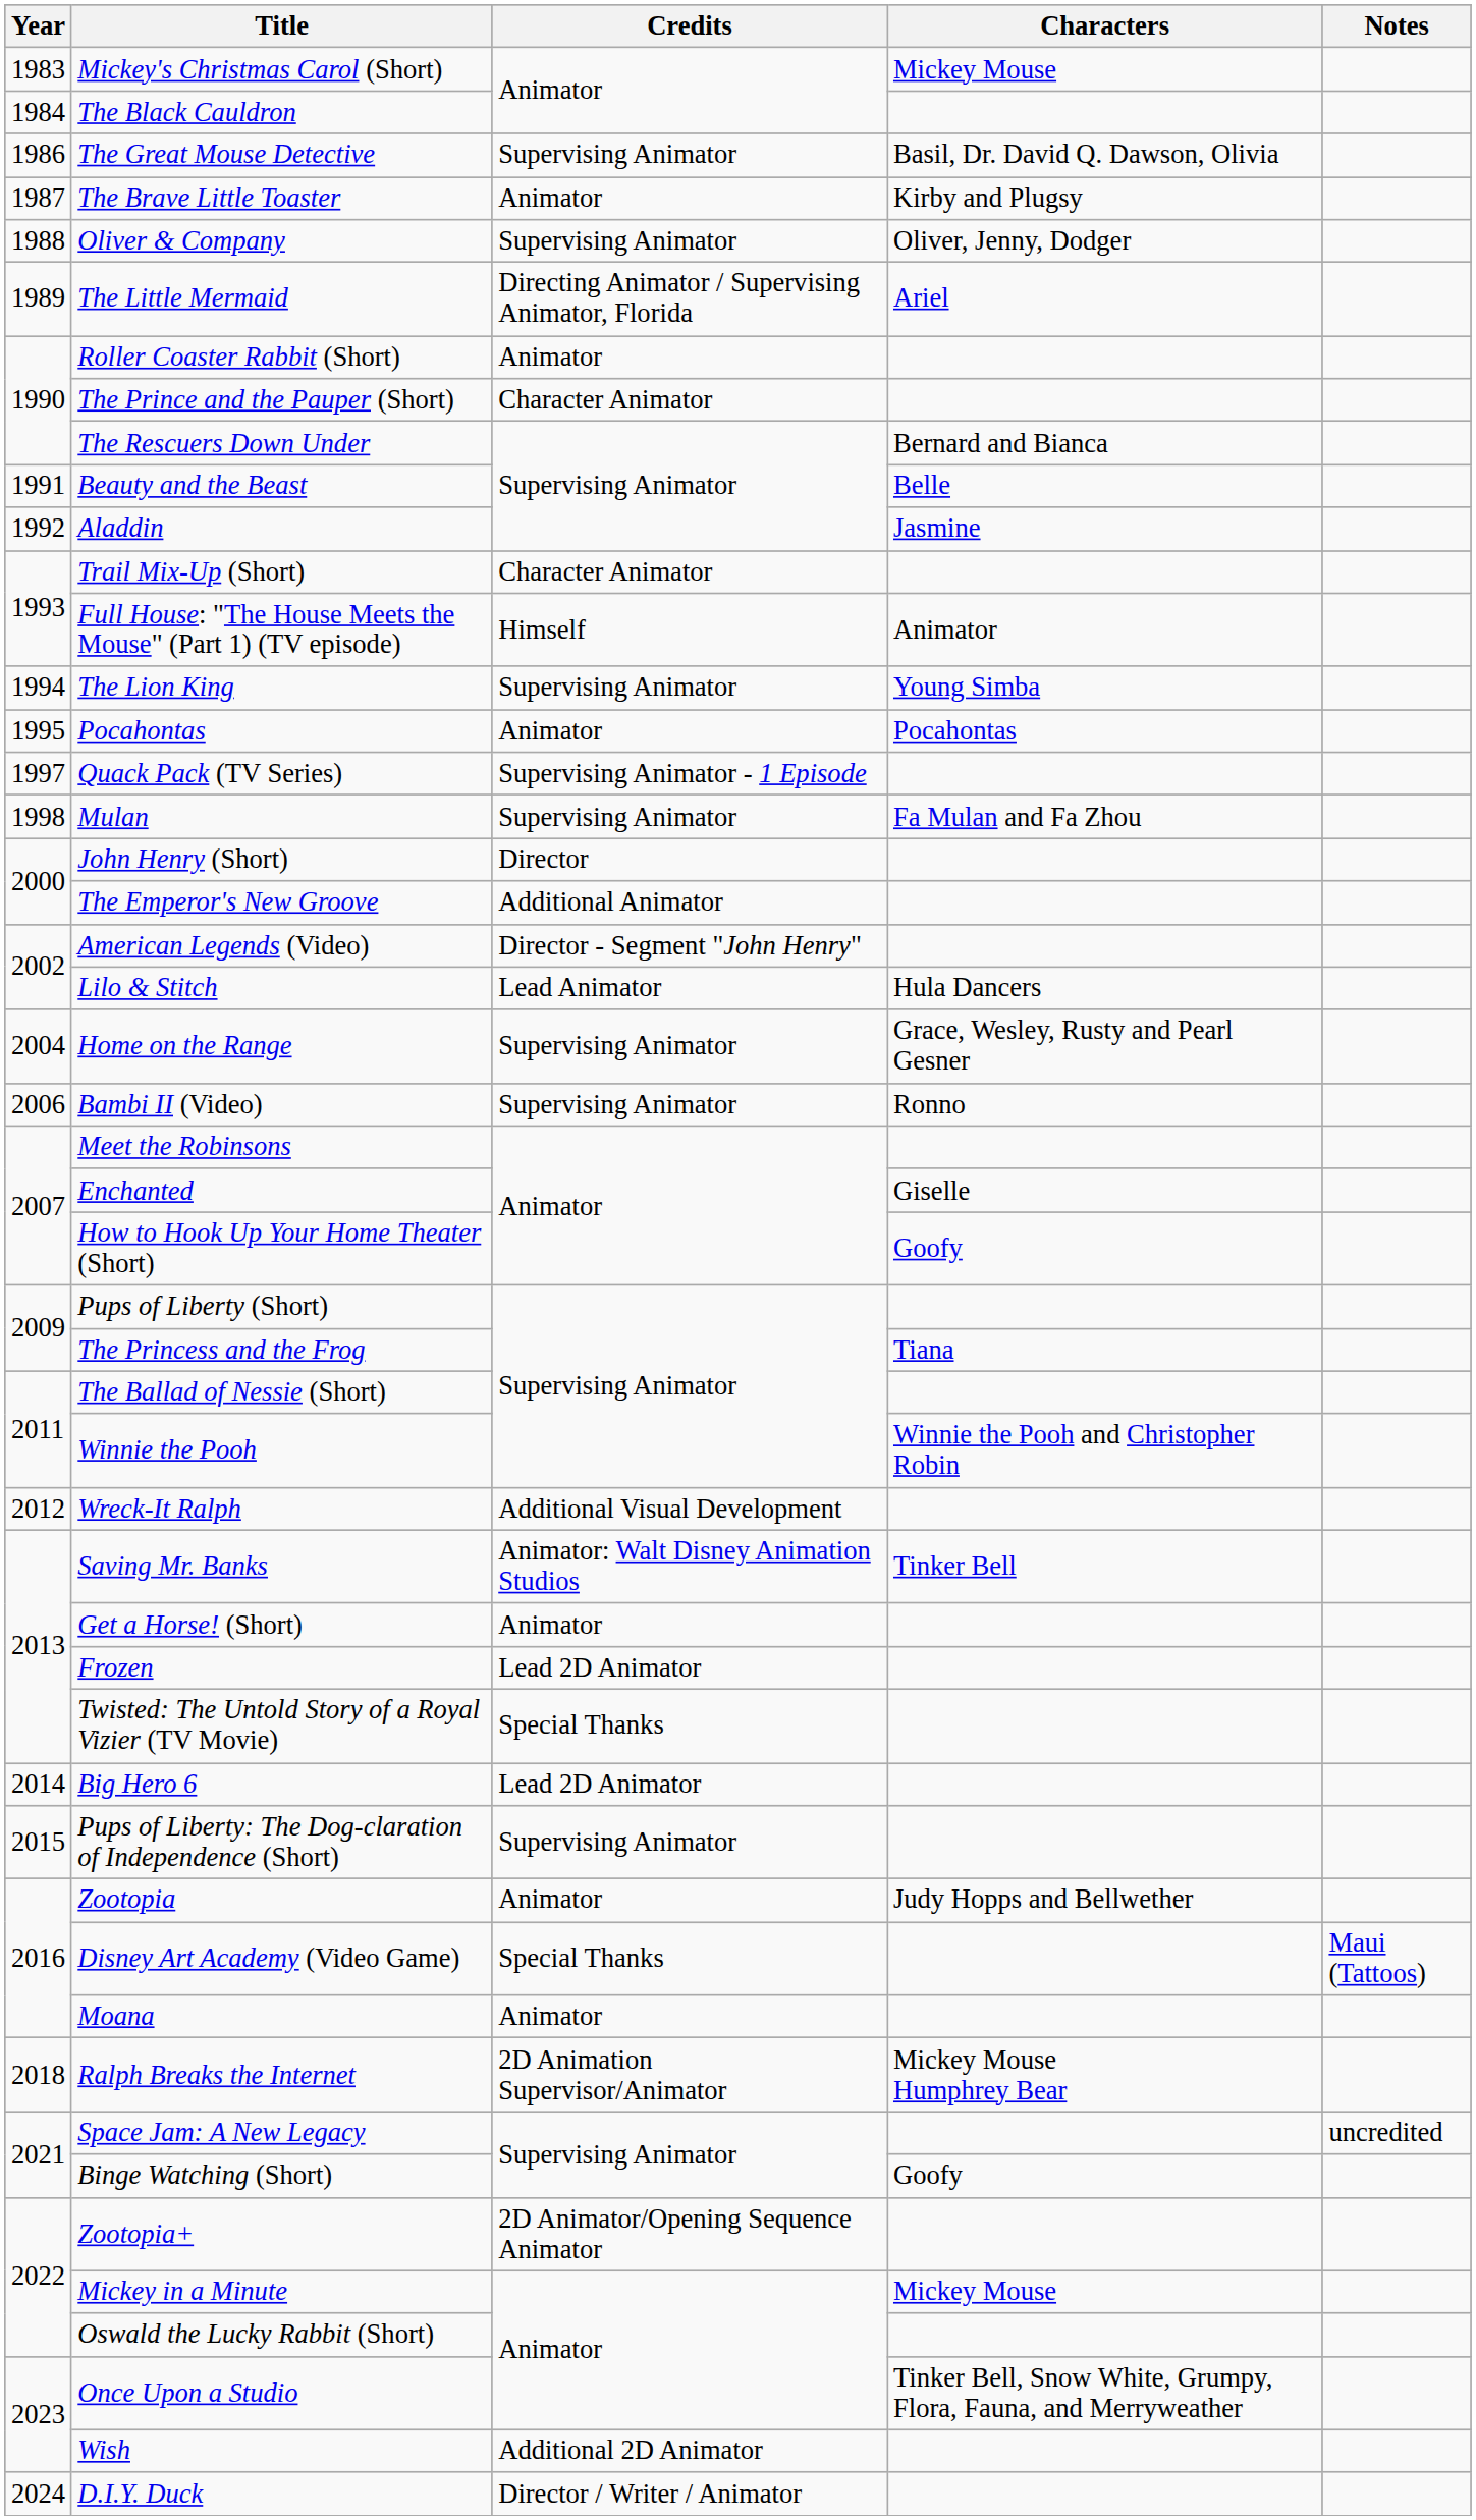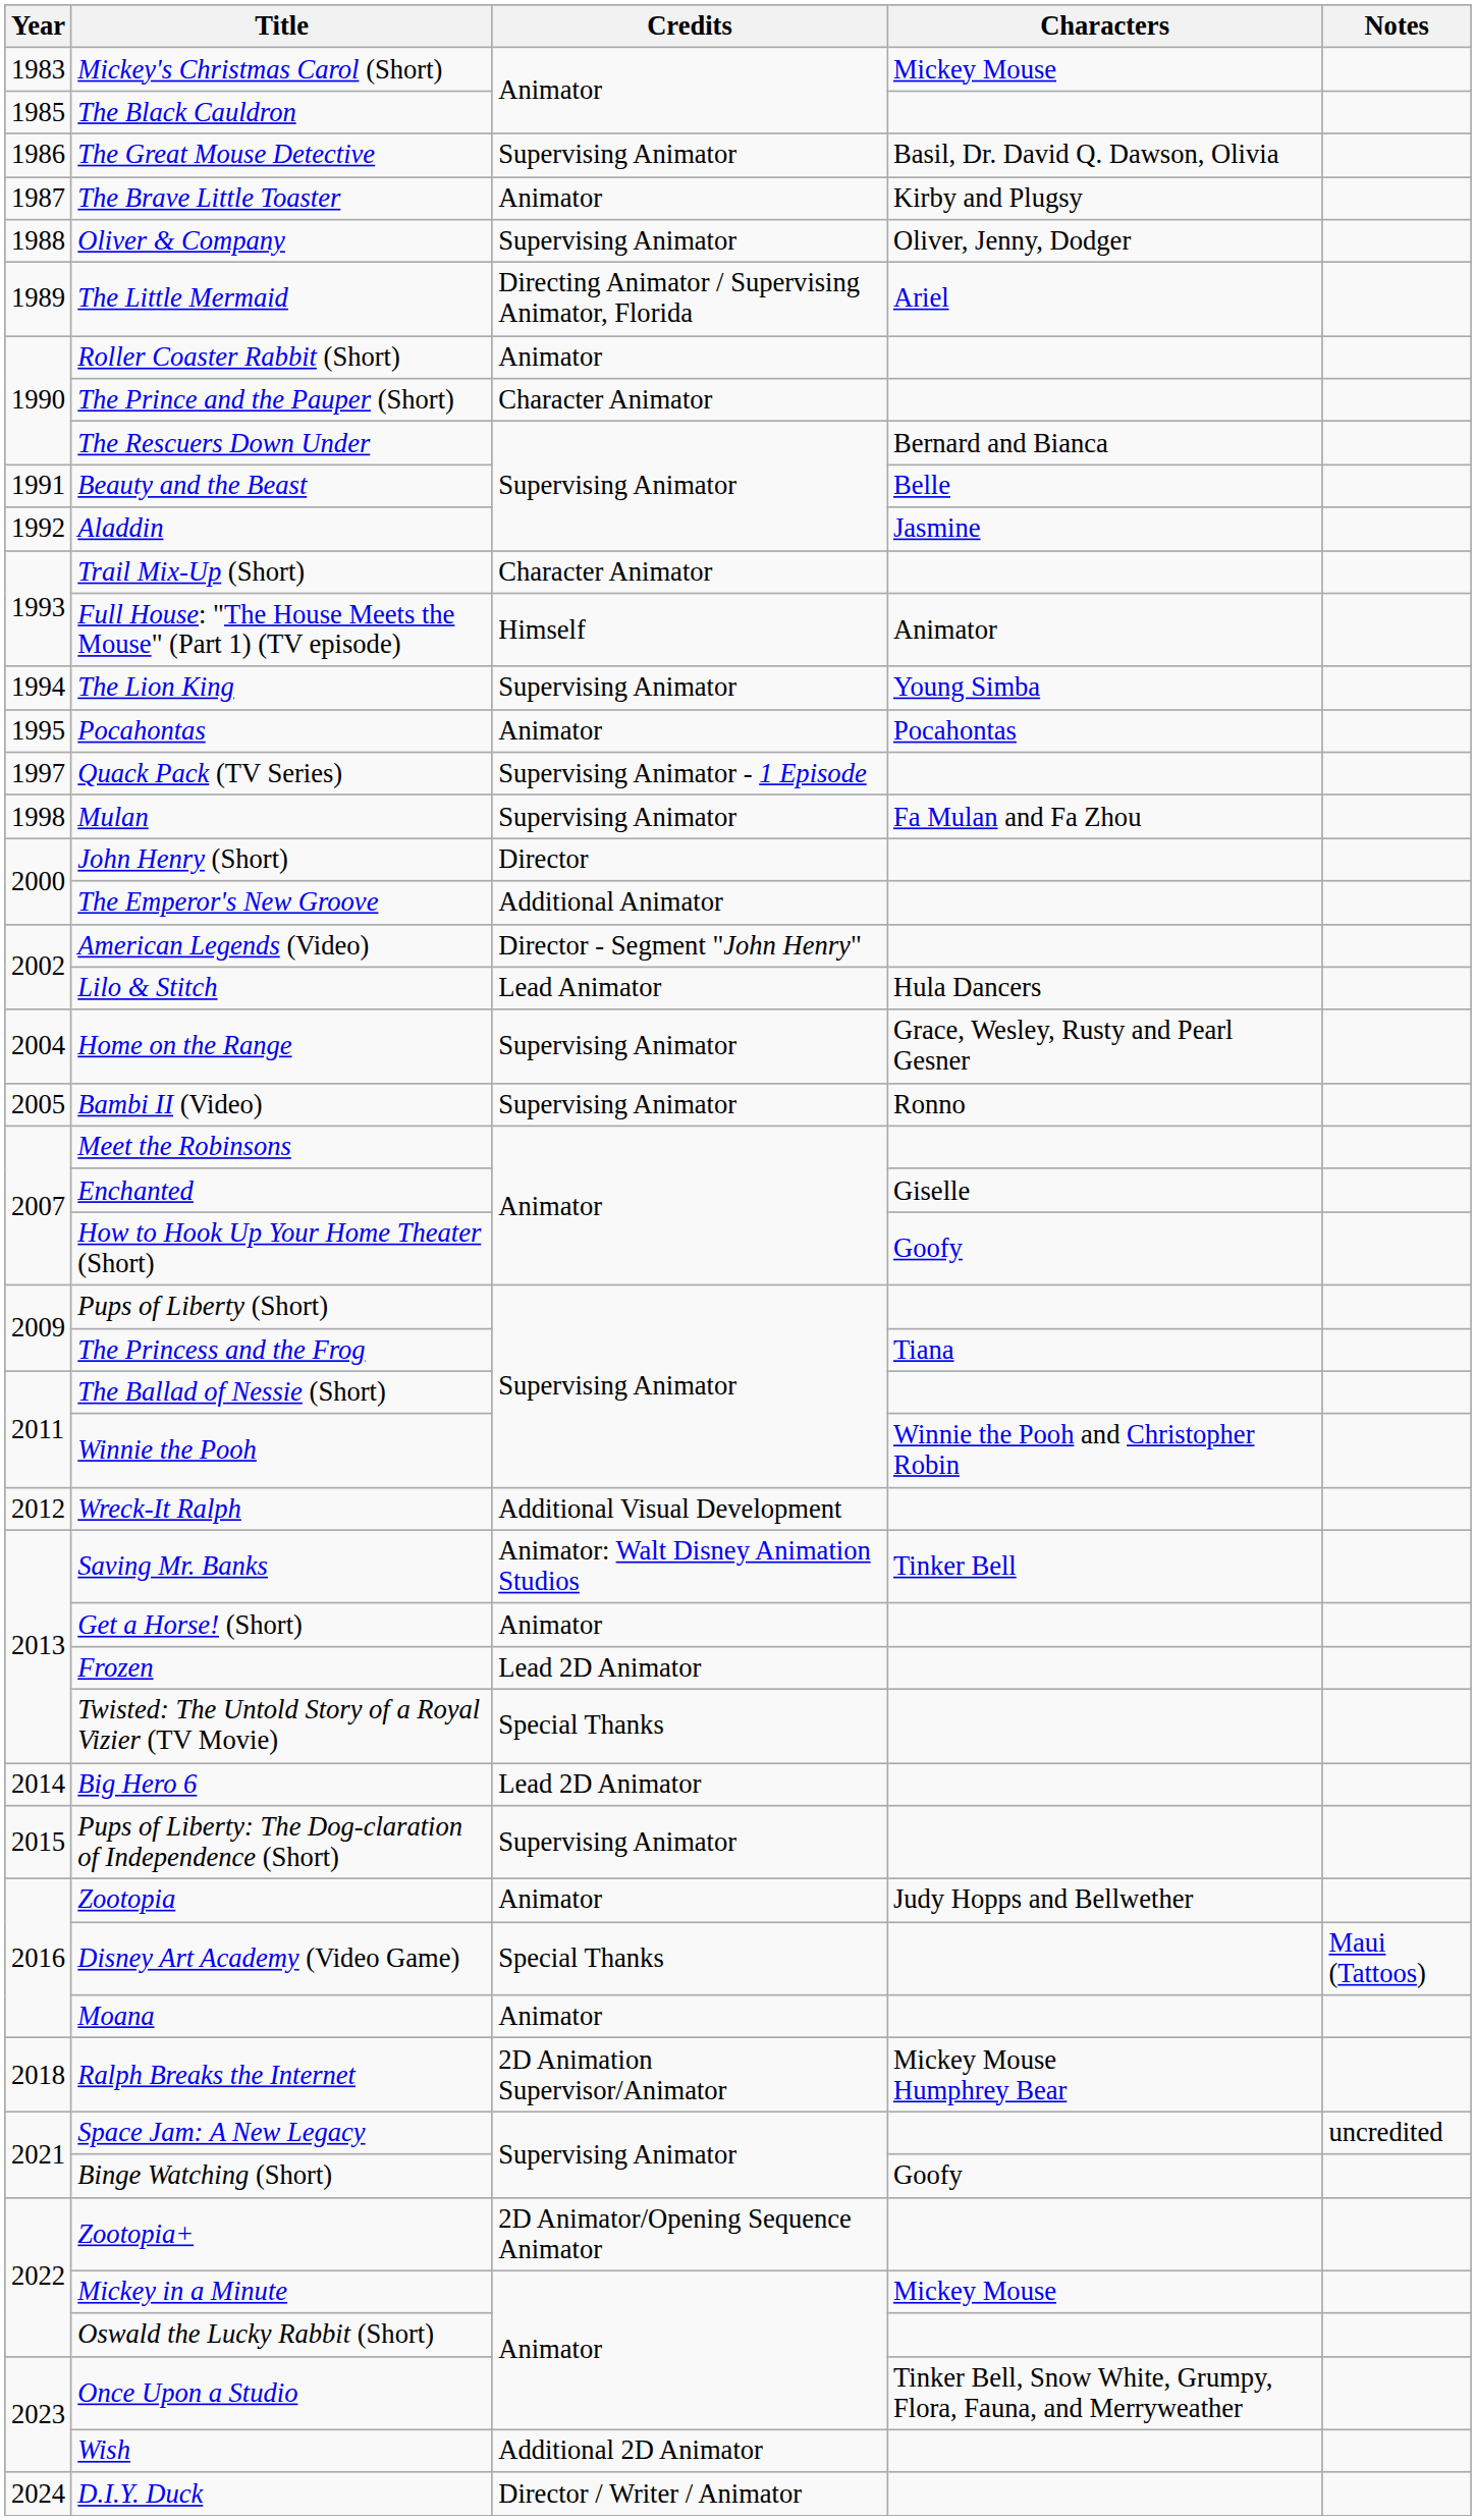 <table class="wikitable sortable">
 <tr>
 <th>Year</th>
 <th>Title</th>
 <th>Credits</th>
 <th>Characters</th>
 <th>Notes</th>
 </tr>
 <tr>
 <td>1983</td>
 <td><em><a href='#'>Mickey's Christmas Carol</a></em> (Short)</td>
 <td rowspan="2">Animator</td>
 <td><a href='#'>Mickey Mouse</a></td>
 <td></td>
 </tr>
 <tr>
-<td>1984</td>
+<td>1985</td>
 <td><em><a href='#'>The Black Cauldron</a></em></td>
 <td></td>
 <td></td>
 </tr>
 <tr>
 <td>1986</td>
 <td><em><a href='#'>The Great Mouse Detective</a></em></td>
 <td>Supervising Animator</td>
 <td>Basil, Dr. David Q. Dawson, Olivia</td>
 <td></td>
 </tr>
 <tr>
 <td>1987</td>
 <td><em><a href='#'>The Brave Little Toaster</a></em></td>
 <td>Animator</td>
 <td>Kirby and Plugsy</td>
 <td></td>
 </tr>
 <tr>
 <td>1988</td>
 <td><em><a href='#'>Oliver & Company</a></em></td>
 <td>Supervising Animator</td>
 <td>Oliver, Jenny, Dodger</td>
 <td></td>
 </tr>
 <tr>
 <td>1989</td>
 <td><em><a href='#'>The Little Mermaid</a></em></td>
 <td>Directing Animator / Supervising Animator, Florida</td>
 <td><a href='#'>Ariel</a></td>
 <td></td>
 </tr>
 <tr>
 <td rowspan="3">1990</td>
 <td><em><a href='#'>Roller Coaster Rabbit</a></em> (Short)</td>
 <td>Animator</td>
 <td></td>
 <td></td>
 </tr>
 <tr>
 <td><em><a href='#'>The Prince and the Pauper</a></em> (Short)</td>
 <td>Character Animator</td>
 <td></td>
 <td></td>
 </tr>
 <tr>
 <td><em><a href='#'>The Rescuers Down Under</a></em></td>
 <td rowspan="3">Supervising Animator</td>
 <td>Bernard and Bianca</td>
 <td></td>
 </tr>
 <tr>
 <td>1991</td>
 <td><em><a href='#'>Beauty and the Beast</a></em></td>
 <td><a href='#'>Belle</a></td>
 <td></td>
 </tr>
 <tr>
 <td>1992</td>
 <td><em><a href='#'>Aladdin</a></em></td>
 <td><a href='#'>Jasmine</a></td>
 <td></td>
 </tr>
 <tr>
 <td rowspan="2">1993</td>
 <td><em><a href='#'>Trail Mix-Up</a></em> (Short)</td>
 <td>Character Animator</td>
 <td></td>
 <td></td>
 </tr>
 <tr>
 <td><em><a href='#'>Full House</a></em>: "<a href='#'>The House Meets the Mouse</a>" (Part 1) (TV episode)</td>
 <td>Himself</td>
 <td>Animator</td>
 <td></td>
 </tr>
 <tr>
 <td>1994</td>
 <td><em><a href='#'>The Lion King</a></em></td>
 <td>Supervising Animator</td>
 <td><a href='#'>Young Simba</a></td>
 <td></td>
 </tr>
 <tr>
 <td>1995</td>
 <td><em><a href='#'>Pocahontas</a></em></td>
 <td>Animator</td>
 <td><a href='#'>Pocahontas</a></td>
 <td></td>
 </tr>
 <tr>
 <td>1997</td>
 <td><em><a href='#'>Quack Pack</a></em> (TV Series)</td>
 <td>Supervising Animator - <em><a href='#'>1 Episode</a></em></td>
 <td></td>
 <td></td>
 </tr>
 <tr>
 <td>1998</td>
 <td><em><a href='#'>Mulan</a></em></td>
 <td>Supervising Animator</td>
 <td><a href='#'>Fa Mulan</a> and Fa Zhou</td>
 <td></td>
 </tr>
 <tr>
 <td rowspan="2">2000</td>
 <td><em><a href='#'>John Henry</a></em> (Short)</td>
 <td>Director</td>
 <td></td>
 <td></td>
 </tr>
 <tr>
 <td><em><a href='#'>The Emperor's New Groove</a></em></td>
 <td>Additional Animator</td>
 <td></td>
 <td></td>
 </tr>
 <tr>
 <td rowspan="2">2002</td>
 <td><em><a href='#'>American Legends</a></em> (Video)</td>
 <td>Director - Segment "<em>John Henry</em>"</td>
 <td></td>
 <td></td>
 </tr>
 <tr>
 <td><em><a href='#'>Lilo & Stitch</a></em></td>
 <td>Lead Animator</td>
 <td>Hula Dancers</td>
 <td></td>
 </tr>
 <tr>
 <td>2004</td>
 <td><em><a href='#'>Home on the Range</a></em></td>
 <td>Supervising Animator</td>
 <td>Grace, Wesley, Rusty and Pearl Gesner</td>
 <td></td>
 </tr>
 <tr>
-<td>2006</td>
+<td>2005</td>
 <td><em><a href='#'>Bambi II</a></em> (Video)</td>
 <td>Supervising Animator</td>
 <td>Ronno</td>
 <td></td>
 </tr>
 <tr>
 <td rowspan="3">2007</td>
 <td><em><a href='#'>Meet the Robinsons</a></em></td>
 <td rowspan="3">Animator</td>
 <td></td>
 <td></td>
 </tr>
 <tr>
 <td><em><a href='#'>Enchanted</a></em></td>
 <td>Giselle</td>
 <td></td>
 </tr>
 <tr>
 <td><em><a href='#'>How to Hook Up Your Home Theater</a></em> (Short)</td>
 <td><a href='#'>Goofy</a></td>
 <td></td>
 </tr>
 <tr>
 <td rowspan="2">2009</td>
 <td><em>Pups of Liberty</em> (Short)</td>
 <td rowspan="4">Supervising Animator</td>
 <td></td>
 <td></td>
 </tr>
 <tr>
 <td><em><a href='#'>The Princess and the Frog</a></em></td>
 <td><a href='#'>Tiana</a></td>
 <td></td>
 </tr>
 <tr>
 <td rowspan="2">2011</td>
 <td><em><a href='#'>The Ballad of Nessie</a></em> (Short)</td>
 <td></td>
 <td></td>
 </tr>
 <tr>
 <td><em><a href='#'>Winnie the Pooh</a></em></td>
 <td><a href='#'>Winnie the Pooh</a> and <a href='#'>Christopher Robin</a></td>
 <td></td>
 </tr>
 <tr>
 <td>2012</td>
 <td><em><a href='#'>Wreck-It Ralph</a></em></td>
 <td>Additional Visual Development</td>
 <td></td>
 <td></td>
 </tr>
 <tr>
 <td rowspan="4">2013</td>
 <td><em><a href='#'>Saving Mr. Banks</a></em></td>
 <td>Animator: <a href='#'>Walt Disney Animation Studios</a></td>
 <td><a href='#'>Tinker Bell</a></td>
 <td></td>
 </tr>
 <tr>
 <td><em><a href='#'>Get a Horse!</a></em> (Short)</td>
 <td>Animator</td>
 <td></td>
 <td></td>
 </tr>
 <tr>
 <td><em><a href='#'>Frozen</a></em></td>
 <td>Lead 2D Animator</td>
 <td></td>
 <td></td>
 </tr>
 <tr>
 <td><em>Twisted: The Untold Story of a Royal Vizier</em> (TV Movie)</td>
 <td>Special Thanks</td>
 <td></td>
 <td></td>
 </tr>
 <tr>
 <td>2014</td>
 <td><em><a href='#'>Big Hero 6</a></em></td>
 <td>Lead 2D Animator</td>
 <td></td>
 <td></td>
 </tr>
 <tr>
 <td>2015</td>
 <td><em>Pups of Liberty: The Dog-claration of Independence</em> (Short)</td>
 <td>Supervising Animator</td>
 <td></td>
 <td></td>
 </tr>
 <tr>
 <td rowspan="3">2016</td>
 <td><em><a href='#'>Zootopia</a></em></td>
 <td>Animator</td>
 <td>Judy Hopps and Bellwether</td>
 <td></td>
 </tr>
 <tr>
 <td><em><a href='#'>Disney Art Academy</a></em> (Video Game)</td>
 <td>Special Thanks</td>
 <td></td>
 <td><a href='#'>Maui</a> (<a href='#'>Tattoos</a>)</td>
 </tr>
 <tr>
 <td><em><a href='#'>Moana</a></em></td>
 <td>Animator</td>
 <td></td>
 <td></td>
 </tr>
 <tr>
 <td>2018</td>
 <td><em><a href='#'>Ralph Breaks the Internet</a></em></td>
 <td>2D Animation Supervisor/Animator</td>
 <td>Mickey Mouse<br><a href='#'>Humphrey Bear</a></td>
 <td></td>
 </tr>
 <tr>
 <td rowspan="2">2021</td>
 <td><em><a href='#'>Space Jam: A New Legacy</a></em></td>
 <td rowspan="2">Supervising Animator</td>
 <td></td>
 <td>uncredited</td>
 </tr>
 <tr>
 <td><em>Binge Watching</em> (Short)</td>
 <td>Goofy</td>
 <td></td>
 </tr>
 <tr>
 <td rowspan="3">2022</td>
 <td><em><a href='#'>Zootopia+</a></em></td>
 <td>2D Animator/Opening Sequence Animator</td>
 <td></td>
 <td></td>
 </tr>
 <tr>
 <td><em><a href='#'>Mickey in a Minute</a></em></td>
 <td rowspan="3">Animator</td>
 <td><a href='#'>Mickey Mouse</a></td>
 <td></td>
 </tr>
 <tr>
 <td><em>Oswald the Lucky Rabbit</em> (Short)</td>
 <td></td>
 <td></td>
 </tr>
 <tr>
 <td rowspan="2">2023</td>
 <td><em><a href='#'>Once Upon a Studio</a></em></td>
 <td>Tinker Bell, Snow White, Grumpy, Flora, Fauna, and Merryweather</td>
 <td></td>
 </tr>
 <tr>
 <td><em><a href='#'>Wish</a></em></td>
 <td>Additional 2D Animator</td>
 <td></td>
 <td></td>
 </tr>
 <tr>
 <td>2024</td>
 <td><em><a href='#'>D.I.Y. Duck</a></em></td>
 <td>Director / Writer / Animator</td>
 <td></td>
 <td></td>
 </tr>
 <tr>
 </tr>
 </table>
